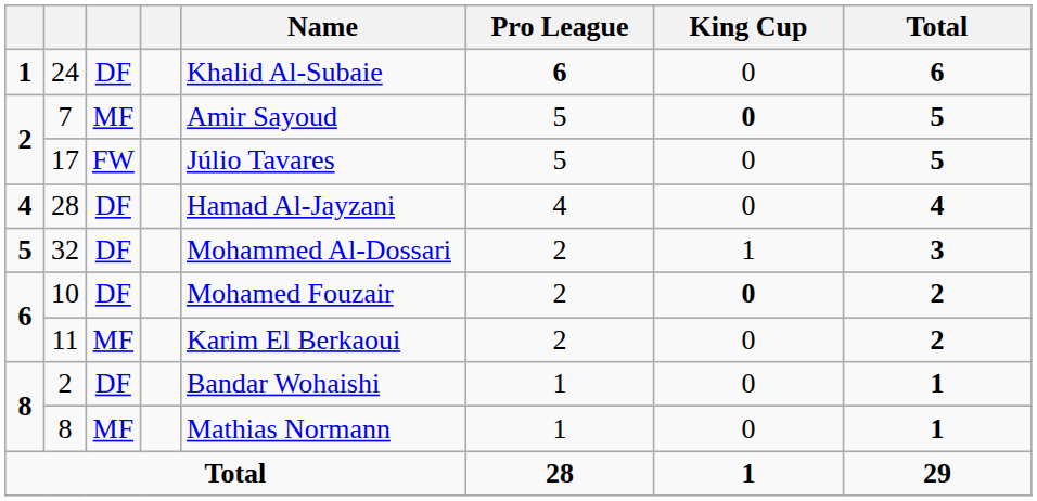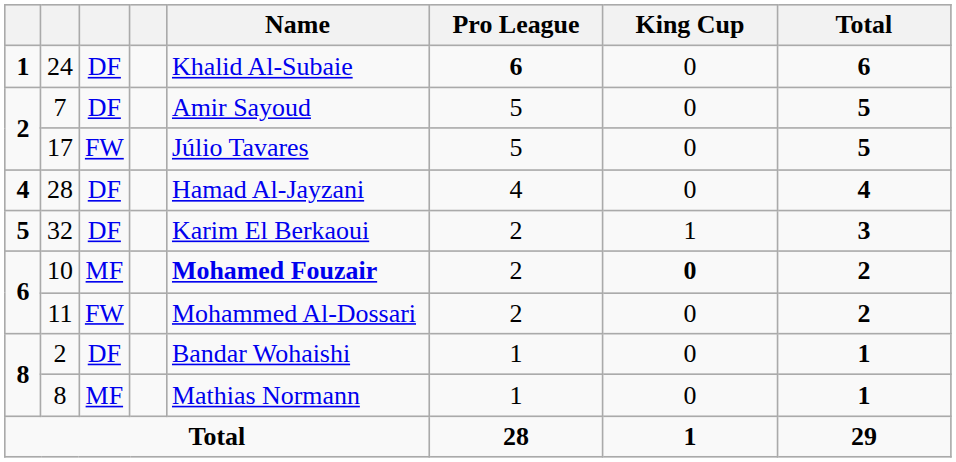 <table class="wikitable" style="text-align:center">
 <tr>
 <th width=15></th>
 <th width=15></th>
 <th width=15></th>
 <th width=15></th>
 <th width=155>Name</th>
 <th width=100>Pro League</th>
 <th width=100>King Cup</th>
 <th width=100>Total</th>
 </tr>
 <tr>
 <td><strong>1</strong></td>
 <td>24</td>
 <td><a href='#'>DF</a></td>
 <td></td>
 <td align=left><a href='#'>Khalid Al-Subaie</a></td>
 <td><strong>6</strong></td>
 <td>0</td>
 <td><strong>6</strong></td>
 </tr>
 <tr>
 <td rowspan=2><strong>2</strong></td>
 <td>7</td>
-<td><a href='#'>MF</a></td>
+<td><a href='#'>DF</a></td>
 <td></td>
 <td align=left><a href='#'>Amir Sayoud</a></td>
 <td>5</td>
-<td><strong>0</strong></td>
+<td>0</td>
 <td><strong>5</strong></td>
 </tr>
 <tr>
 <td>17</td>
 <td><a href='#'>FW</a></td>
 <td></td>
 <td align=left><a href='#'>Júlio Tavares</a></td>
 <td>5</td>
 <td>0</td>
 <td><strong>5</strong></td>
 </tr>
 <tr>
 <td><strong>4</strong></td>
 <td>28</td>
 <td><a href='#'>DF</a></td>
 <td></td>
 <td align=left><a href='#'>Hamad Al-Jayzani</a></td>
 <td>4</td>
 <td>0</td>
 <td><strong>4</strong></td>
 </tr>
 <tr>
 <td><strong>5</strong></td>
 <td>32</td>
 <td><a href='#'>DF</a></td>
 <td></td>
-<td align=left><a href='#'>Mohammed Al-Dossari</a></td>
+<td align=left><a href='#'>Karim El Berkaoui</a></td>
 <td>2</td>
 <td>1</td>
 <td><strong>3</strong></td>
 </tr>
 <tr>
 <td rowspan=2><strong>6</strong></td>
 <td>10</td>
-<td><a href='#'>DF</a></td>
+<td><a href='#'>MF</a></td>
 <td></td>
-<td align=left><a href='#'>Mohamed Fouzair</a></td>
+<td align=left><strong><a href='#'>Mohamed Fouzair</a></strong></td>
 <td>2</td>
 <td><strong>0</strong></td>
 <td><strong>2</strong></td>
 </tr>
 <tr>
 <td>11</td>
-<td><a href='#'>MF</a></td>
+<td><a href='#'>FW</a></td>
 <td></td>
-<td align=left><a href='#'>Karim El Berkaoui</a></td>
+<td align=left><a href='#'>Mohammed Al-Dossari</a></td>
 <td>2</td>
 <td>0</td>
 <td><strong>2</strong></td>
 </tr>
 <tr>
 <td rowspan=2><strong>8</strong></td>
 <td>2</td>
 <td><a href='#'>DF</a></td>
 <td></td>
 <td align=left><a href='#'>Bandar Wohaishi</a></td>
 <td>1</td>
 <td>0</td>
 <td><strong>1</strong></td>
 </tr>
 <tr>
 <td>8</td>
 <td><a href='#'>MF</a></td>
 <td></td>
 <td align=left><a href='#'>Mathias Normann</a></td>
 <td>1</td>
 <td>0</td>
 <td><strong>1</strong></td>
 </tr>
 <tr>
 <td colspan=5><strong>Total</strong></td>
 <td><strong>28</strong></td>
 <td><strong>1</strong></td>
 <td><strong>29</strong></td>
 </tr>
 </table>
